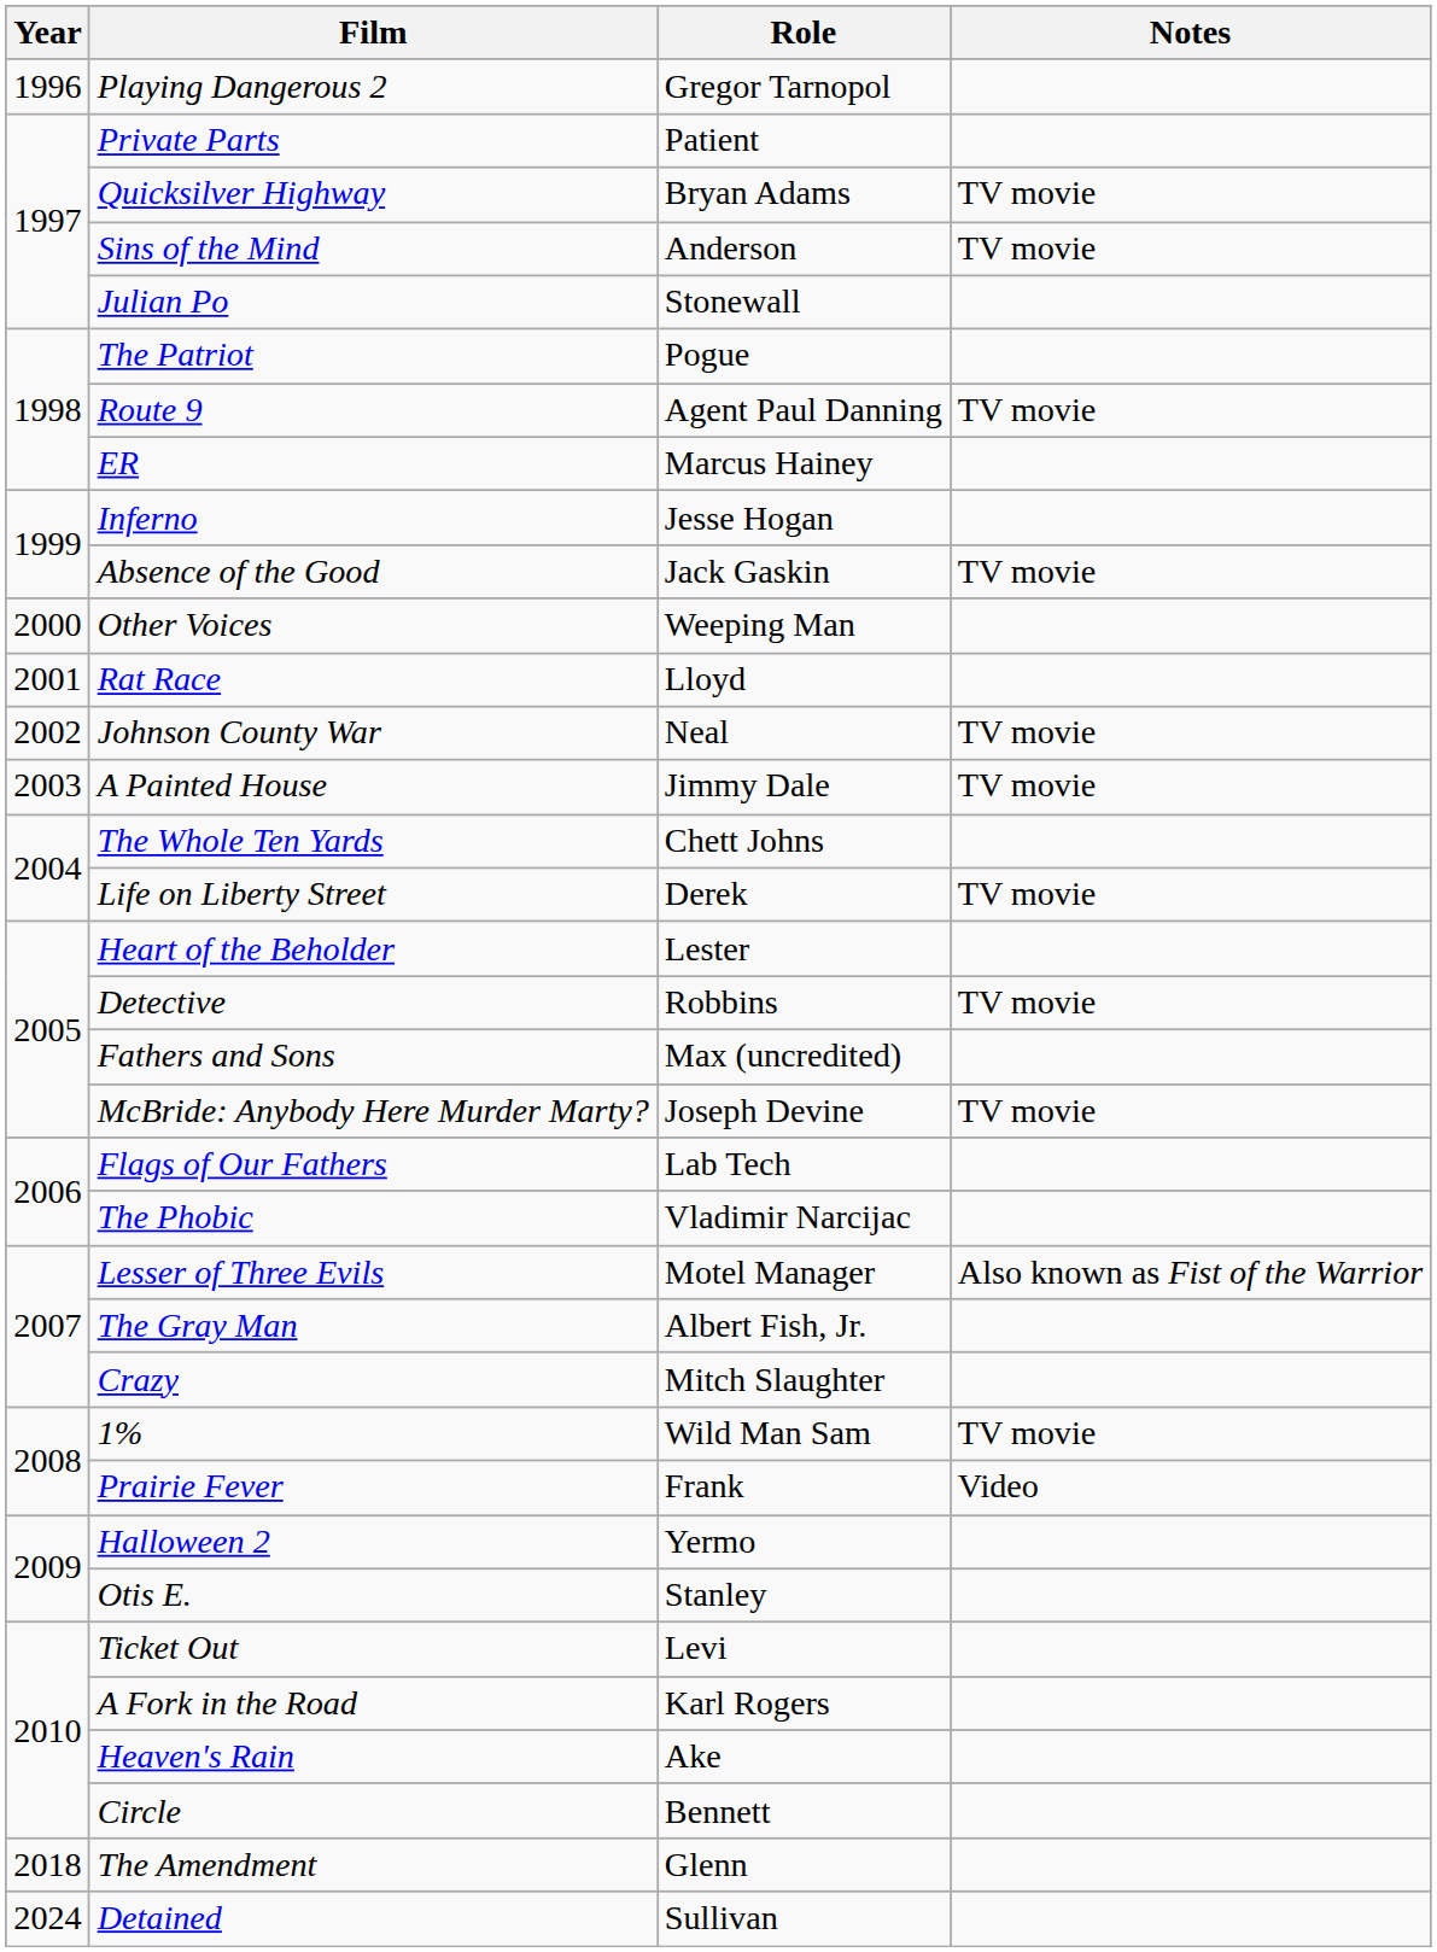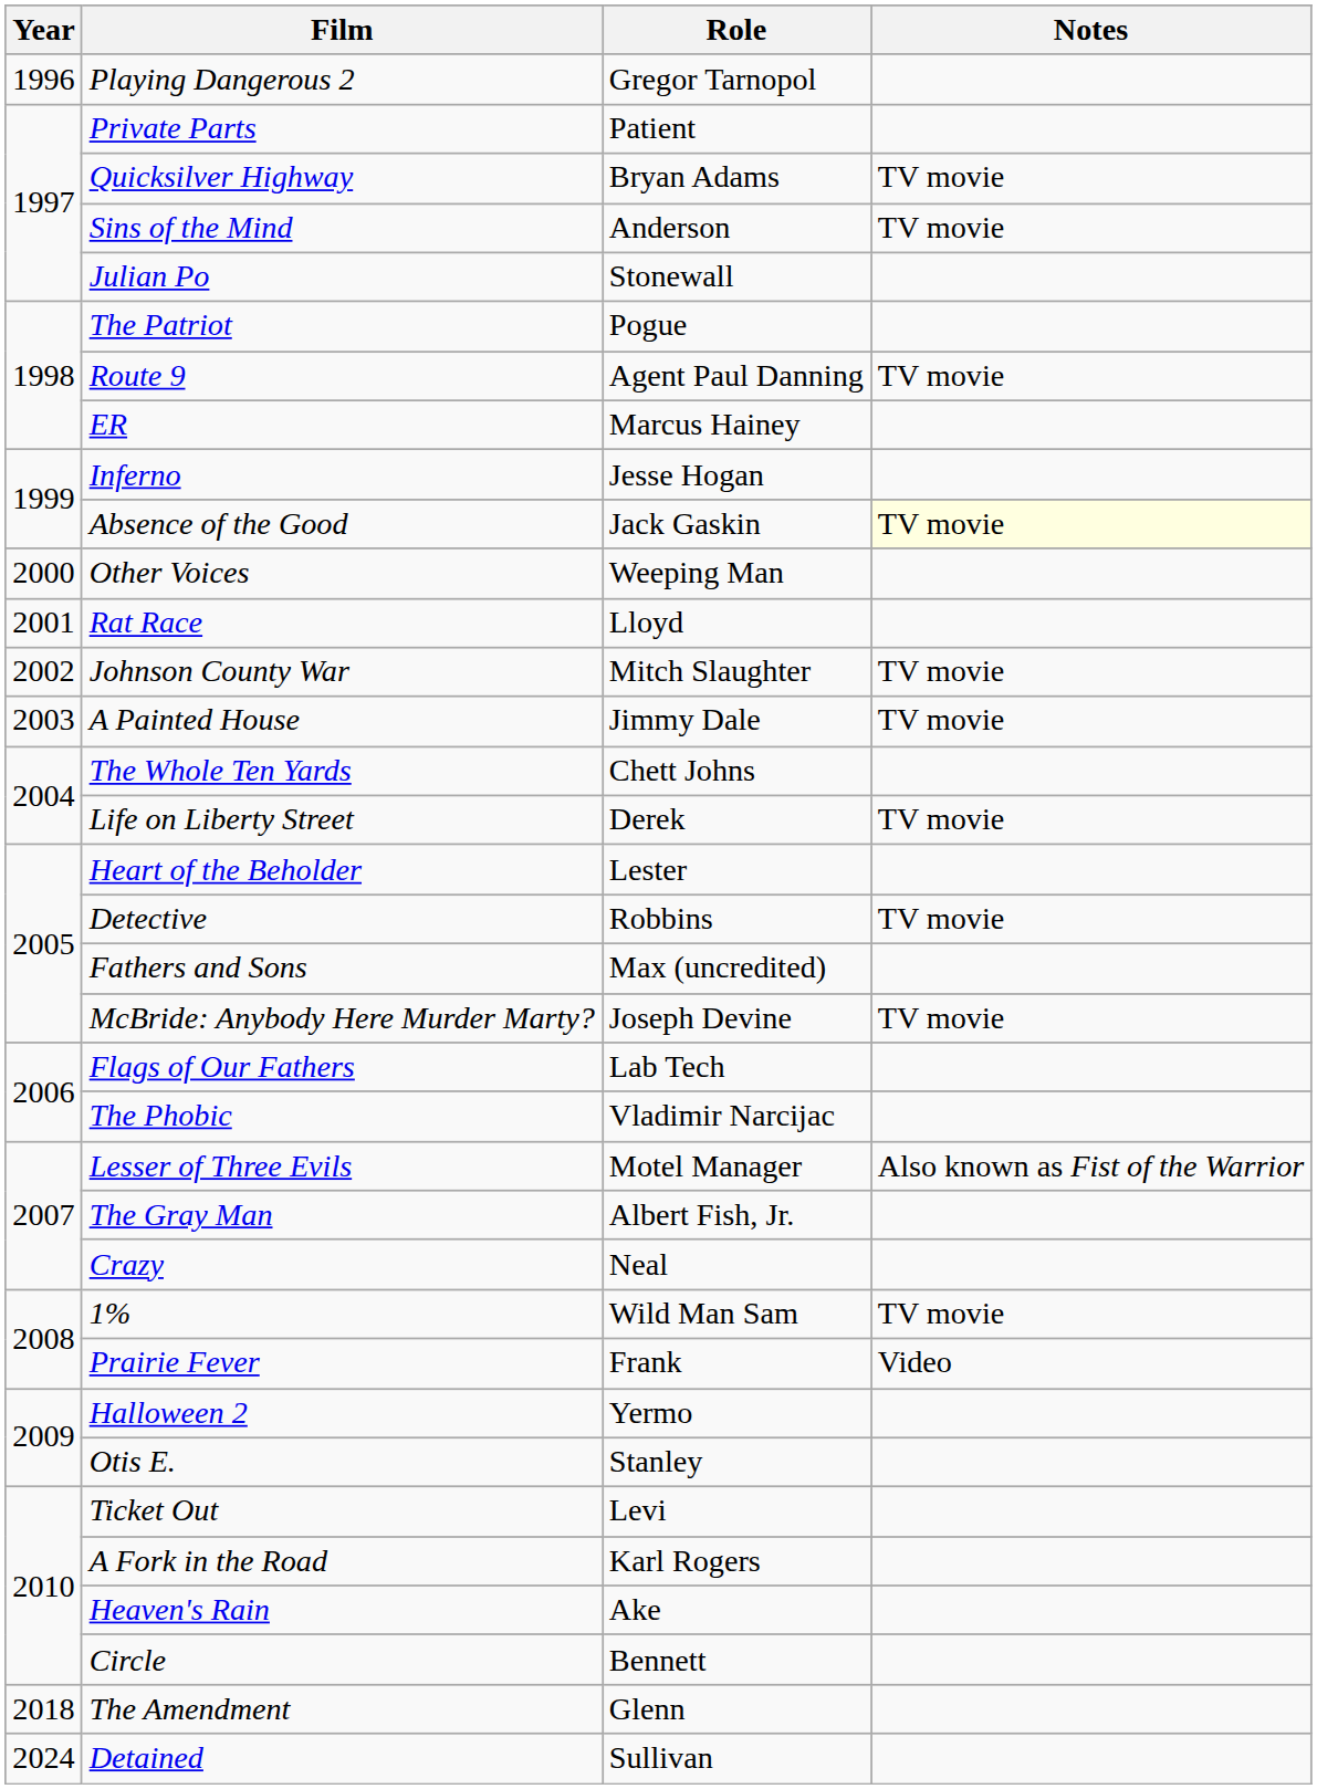 <table class="wikitable sortable">
 <tr>
 <th>Year</th>
 <th>Film</th>
 <th>Role</th>
 <th class="unsortable">Notes</th>
 </tr>
 <tr>
 <td>1996</td>
 <td><em>Playing Dangerous 2</em></td>
 <td>Gregor Tarnopol</td>
 <td></td>
 </tr>
 <tr>
 <td rowspan="4">1997</td>
 <td><em><a href='#'>Private Parts</a></em></td>
 <td>Patient</td>
 <td></td>
 </tr>
 <tr>
 <td><em><a href='#'>Quicksilver Highway</a></em></td>
 <td>Bryan Adams</td>
 <td>TV movie</td>
 </tr>
 <tr>
 <td><em><a href='#'>Sins of the Mind</a></em></td>
 <td>Anderson</td>
 <td>TV movie</td>
 </tr>
 <tr>
 <td><em><a href='#'>Julian Po</a></em></td>
 <td>Stonewall</td>
 <td></td>
 </tr>
 <tr>
 <td rowspan="3">1998</td>
 <td><em><a href='#'>The Patriot</a></em></td>
 <td>Pogue</td>
 <td></td>
 </tr>
 <tr>
 <td><em><a href='#'>Route 9</a></em></td>
 <td>Agent Paul Danning</td>
 <td>TV movie</td>
 </tr>
 <tr>
 <td><em><a href='#'>ER</a></em></td>
 <td>Marcus Hainey</td>
 <td></td>
 </tr>
 <tr>
 <td rowspan="2">1999</td>
 <td><em><a href='#'>Inferno</a></em></td>
 <td>Jesse Hogan</td>
 <td></td>
 </tr>
 <tr>
 <td><em>Absence of the Good</em></td>
 <td>Jack Gaskin</td>
-<td>TV movie</td>
+<td style="background: lightyellow;">TV movie</td>
 </tr>
 <tr>
 <td>2000</td>
 <td><em>Other Voices</em></td>
 <td>Weeping Man</td>
 <td></td>
 </tr>
 <tr>
 <td>2001</td>
 <td><em><a href='#'>Rat Race</a></em></td>
 <td>Lloyd</td>
 <td></td>
 </tr>
 <tr>
 <td>2002</td>
 <td><em>Johnson County War</em></td>
-<td>Neal</td>
+<td>Mitch Slaughter</td>
 <td>TV movie</td>
 </tr>
 <tr>
 <td>2003</td>
 <td><em>A Painted House</em></td>
 <td>Jimmy Dale</td>
 <td>TV movie</td>
 </tr>
 <tr>
 <td rowspan="2">2004</td>
 <td><em><a href='#'>The Whole Ten Yards</a></em></td>
 <td>Chett Johns</td>
 <td></td>
 </tr>
 <tr>
 <td><em>Life on Liberty Street</em></td>
 <td>Derek</td>
 <td>TV movie</td>
 </tr>
 <tr>
 <td rowspan="4">2005</td>
 <td><em><a href='#'>Heart of the Beholder</a></em></td>
 <td>Lester</td>
 <td></td>
 </tr>
 <tr>
 <td><em>Detective</em></td>
 <td>Robbins</td>
 <td>TV movie</td>
 </tr>
 <tr>
 <td><em>Fathers and Sons</em></td>
 <td>Max (uncredited)</td>
 <td></td>
 </tr>
 <tr>
 <td><em>McBride: Anybody Here Murder Marty?</em></td>
 <td>Joseph Devine</td>
 <td>TV movie</td>
 </tr>
 <tr>
 <td rowspan="2">2006</td>
 <td><em><a href='#'>Flags of Our Fathers</a></em></td>
 <td>Lab Tech</td>
 <td></td>
 </tr>
 <tr>
 <td><em><a href='#'>The Phobic</a></em></td>
 <td>Vladimir Narcijac</td>
 <td></td>
 </tr>
 <tr>
 <td rowspan="3">2007</td>
 <td><em><a href='#'>Lesser of Three Evils</a></em></td>
 <td>Motel Manager</td>
 <td>Also known as <em>Fist of the Warrior</em></td>
 </tr>
 <tr>
 <td><em><a href='#'>The Gray Man</a></em></td>
 <td>Albert Fish, Jr.</td>
 <td></td>
 </tr>
 <tr>
 <td><em><a href='#'>Crazy</a></em></td>
-<td>Mitch Slaughter</td>
+<td>Neal</td>
 <td></td>
 </tr>
 <tr>
 <td rowspan="2">2008</td>
 <td><em>1%</em></td>
 <td>Wild Man Sam</td>
 <td>TV movie</td>
 </tr>
 <tr>
 <td><em><a href='#'>Prairie Fever</a></em></td>
 <td>Frank</td>
 <td>Video</td>
 </tr>
 <tr>
 <td rowspan="2">2009</td>
 <td><em><a href='#'>Halloween 2</a></em></td>
 <td>Yermo</td>
 <td></td>
 </tr>
 <tr>
 <td><em>Otis E.</em></td>
 <td>Stanley</td>
 <td></td>
 </tr>
 <tr>
 <td rowspan="4">2010</td>
 <td><em>Ticket Out</em></td>
 <td>Levi</td>
 <td></td>
 </tr>
 <tr>
 <td><em>A Fork in the Road</em></td>
 <td>Karl Rogers</td>
 <td></td>
 </tr>
 <tr>
 <td><em><a href='#'>Heaven's Rain</a></em></td>
 <td>Ake</td>
 <td></td>
 </tr>
 <tr>
 <td><em>Circle</em></td>
 <td>Bennett</td>
 <td></td>
 </tr>
 <tr>
 <td>2018</td>
 <td><em>The Amendment</em></td>
 <td>Glenn</td>
 <td></td>
 </tr>
 <tr>
 <td>2024</td>
 <td><em><a href='#'>Detained</a></em></td>
 <td>Sullivan</td>
 <td></td>
 </tr>
 </table>
